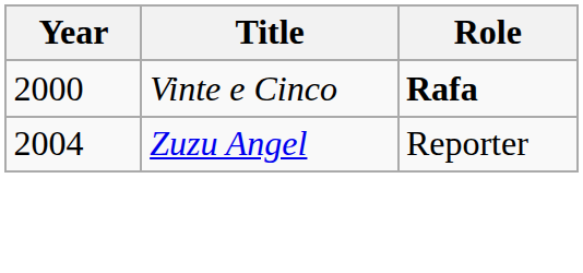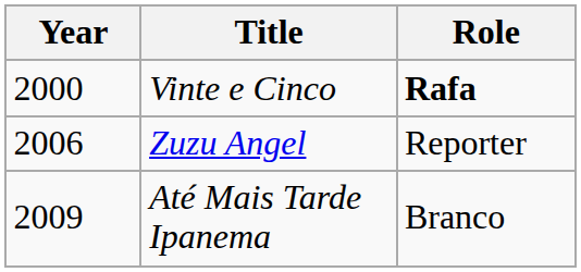 <table class="wikitable sortable">
 <tr>
 <th width=055>Year</th>
 <th width=110>Title</th>
 <th width=075>Role</th>
 </tr>
 <tr>
 <td>2000</td>
 <td><em>Vinte e Cinco</em></td>
 <td><strong>Rafa</strong></td>
 </tr>
 <tr>
-<td>2004</td>
+<td>2006</td>
 <td><em><a href='#'>Zuzu Angel</a></em></td>
 <td>Reporter</td>
 </tr>
+<tr>
+<td>2009</td>
+<td><em>Até Mais Tarde Ipanema</em></td>
+<td>Branco</td>
+</tr>
 </table>
